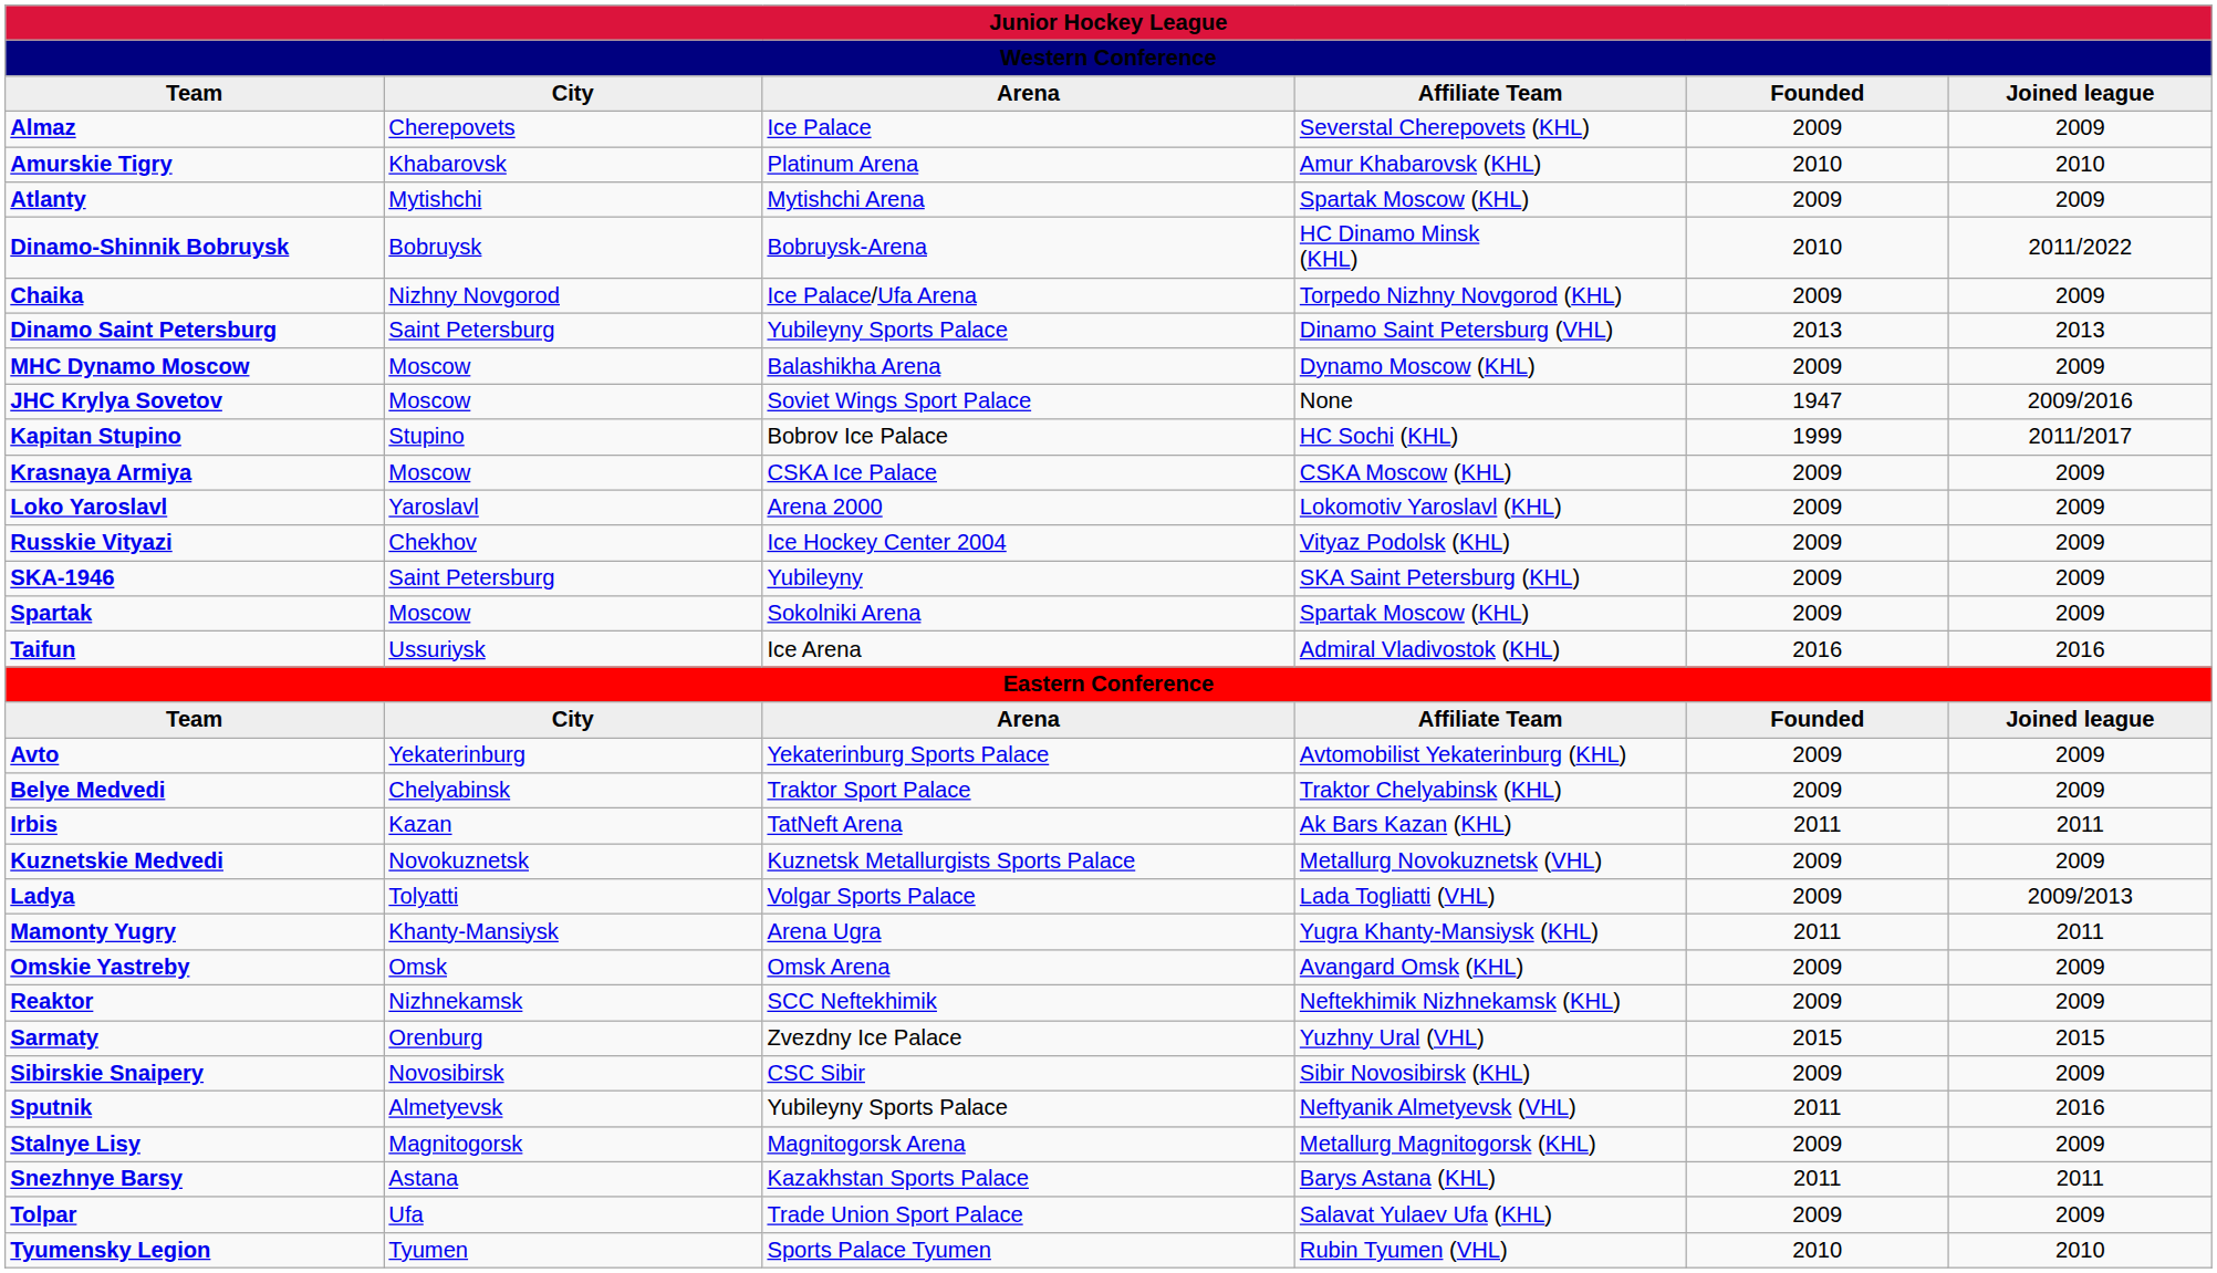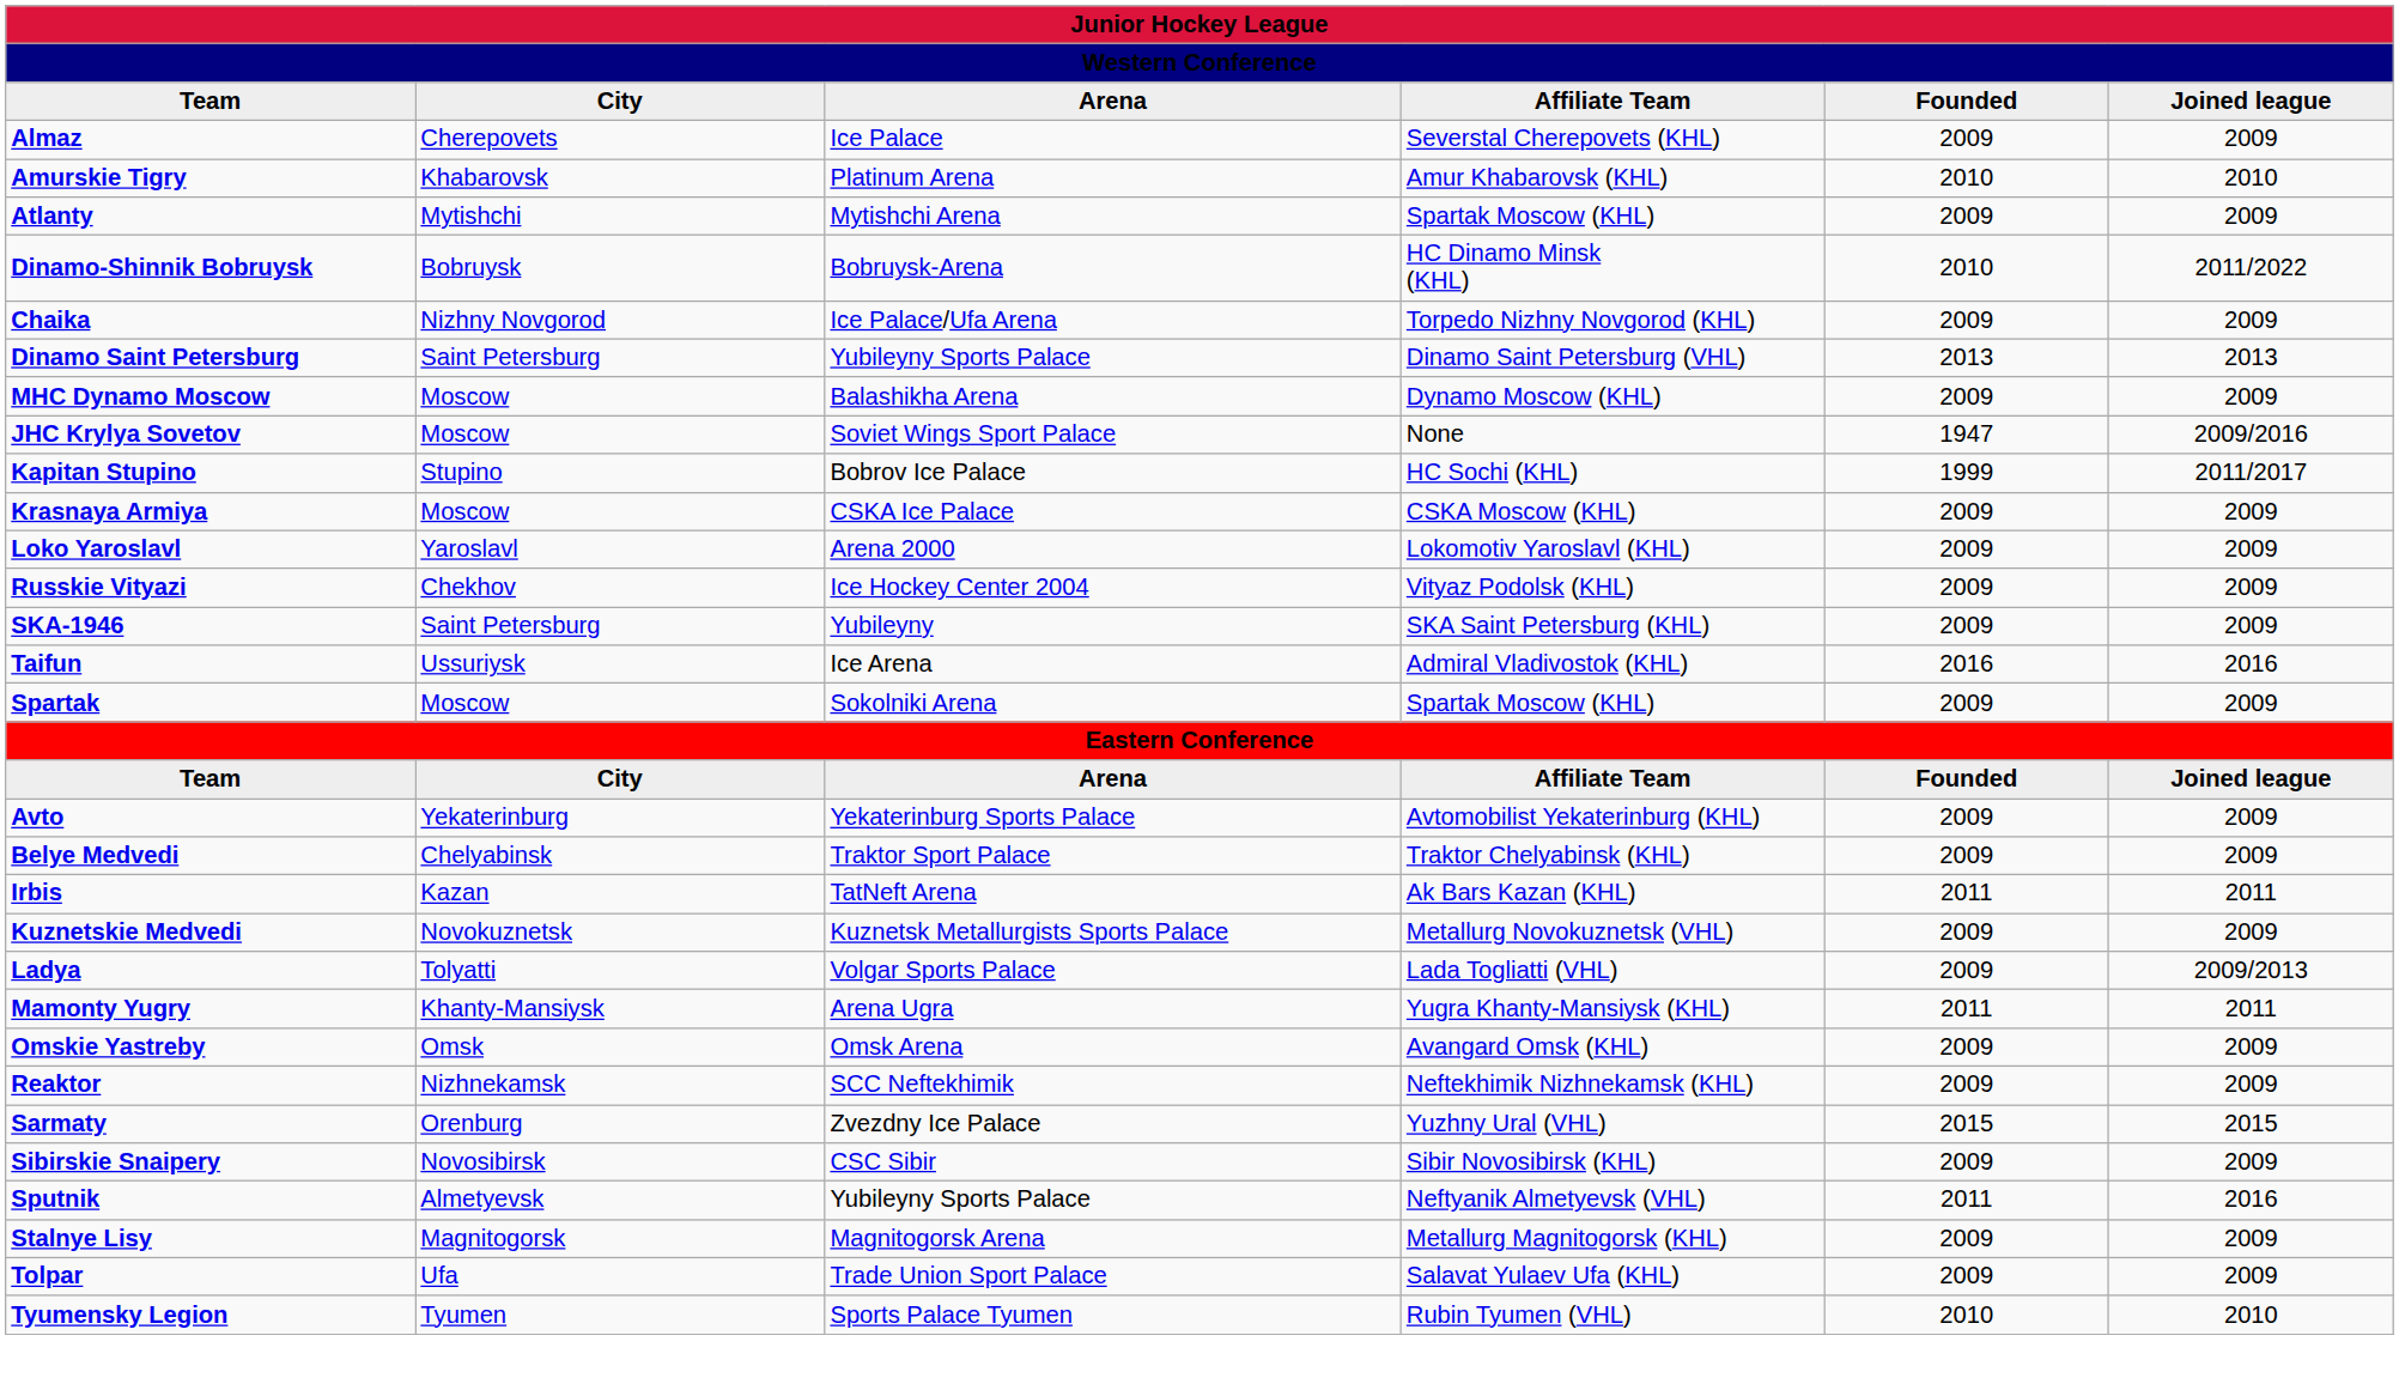 <table class="wikitable" style="width:100%; text-align:left">
 <tr>
 <td bgcolor="#DC143C" align="center" colspan="6"><strong><span>Junior Hockey League</span></strong></td>
 </tr>
 <tr>
 <td bgcolor="navy" align="center" colspan="6"><strong><span>Western Conference</span></strong></td>
 </tr>
 <tr>
 <th style="background: #eeeeee;" width="140">Team</th>
 <th style="background: #eeeeee;" width="140">City</th>
 <th style="background: #eeeeee;" width="200">Arena</th>
 <th style="background: #eeeeee;" width="145">Affiliate Team</th>
 <th style="background: #eeeeee;" width="95">Founded</th>
 <th style="background: #eeeeee;" width="95">Joined league</th>
 </tr>
 <tr>
 <td><strong><a href='#'>Almaz</a></strong></td>
 <td> <a href='#'>Cherepovets</a></td>
 <td><a href='#'>Ice Palace</a></td>
 <td><a href='#'>Severstal Cherepovets</a> (<a href='#'>KHL</a>)</td>
 <td align="center">2009</td>
 <td align="center">2009</td>
 </tr>
 <tr>
 <td><strong><a href='#'>Amurskie Tigry</a></strong></td>
 <td> <a href='#'>Khabarovsk</a></td>
 <td><a href='#'>Platinum Arena</a></td>
 <td><a href='#'>Amur Khabarovsk</a> (<a href='#'>KHL</a>)</td>
 <td align="center">2010</td>
 <td align="center">2010</td>
 </tr>
 <tr>
 <td><strong><a href='#'>Atlanty</a></strong></td>
 <td> <a href='#'>Mytishchi</a></td>
 <td><a href='#'>Mytishchi Arena</a></td>
 <td><a href='#'>Spartak Moscow</a> (<a href='#'>KHL</a>)</td>
 <td align="center">2009</td>
 <td align="center">2009</td>
 </tr>
 <tr>
 <td><strong><a href='#'>Dinamo-Shinnik Bobruysk</a></strong></td>
 <td> <a href='#'>Bobruysk</a></td>
 <td><a href='#'>Bobruysk-Arena</a></td>
 <td><a href='#'>HC Dinamo Minsk</a><br>(<a href='#'>KHL</a>)</td>
 <td align="center">2010</td>
 <td align="center">2011/2022</td>
 </tr>
 <tr>
 <td><strong><a href='#'>Chaika</a></strong></td>
 <td> <a href='#'>Nizhny Novgorod</a></td>
 <td><a href='#'>Ice Palace</a>/<a href='#'>Ufa Arena</a></td>
 <td><a href='#'>Torpedo Nizhny Novgorod</a> (<a href='#'>KHL</a>)</td>
 <td align="center">2009</td>
 <td align="center">2009</td>
 </tr>
 <tr>
 <td><strong><a href='#'>Dinamo Saint Petersburg</a></strong></td>
 <td> <a href='#'>Saint Petersburg</a></td>
 <td><a href='#'>Yubileyny Sports Palace</a></td>
 <td><a href='#'>Dinamo Saint Petersburg</a> (<a href='#'>VHL</a>)</td>
 <td align="center">2013</td>
 <td align="center">2013</td>
 </tr>
 <tr>
 <td><strong><a href='#'>MHC Dynamo Moscow</a></strong></td>
 <td> <a href='#'>Moscow</a></td>
 <td><a href='#'>Balashikha Arena</a></td>
 <td><a href='#'>Dynamo Moscow</a> (<a href='#'>KHL</a>)</td>
 <td align="center">2009</td>
 <td align="center">2009</td>
 </tr>
 <tr>
 <td><strong><a href='#'>JHC Krylya Sovetov</a></strong></td>
 <td> <a href='#'>Moscow</a></td>
 <td><a href='#'>Soviet Wings Sport Palace</a></td>
 <td>None</td>
 <td align="center">1947</td>
 <td align="center">2009/2016</td>
 </tr>
 <tr>
 <td><strong><a href='#'>Kapitan Stupino</a></strong></td>
 <td> <a href='#'>Stupino</a></td>
 <td>Bobrov Ice Palace</td>
 <td><a href='#'>HC Sochi</a> (<a href='#'>KHL</a>)</td>
 <td align="center">1999</td>
 <td align="center">2011/2017</td>
 </tr>
 <tr>
 <td><strong><a href='#'>Krasnaya Armiya</a></strong></td>
 <td> <a href='#'>Moscow</a></td>
 <td><a href='#'>CSKA Ice Palace</a></td>
 <td><a href='#'>CSKA Moscow</a> (<a href='#'>KHL</a>)</td>
 <td align="center">2009</td>
 <td align="center">2009</td>
 </tr>
 <tr>
 <td><strong><a href='#'>Loko Yaroslavl</a></strong></td>
 <td> <a href='#'>Yaroslavl</a></td>
 <td><a href='#'>Arena 2000</a></td>
 <td><a href='#'>Lokomotiv Yaroslavl</a> (<a href='#'>KHL</a>)</td>
 <td align="center">2009</td>
 <td align="center">2009</td>
 </tr>
 <tr>
 <td><strong><a href='#'>Russkie Vityazi</a></strong></td>
 <td> <a href='#'>Chekhov</a></td>
 <td><a href='#'>Ice Hockey Center 2004</a></td>
 <td><a href='#'>Vityaz Podolsk</a> (<a href='#'>KHL</a>)</td>
 <td align="center">2009</td>
 <td align="center">2009</td>
 </tr>
 <tr>
 <td><strong><a href='#'>SKA-1946</a></strong></td>
 <td> <a href='#'>Saint Petersburg</a></td>
 <td><a href='#'>Yubileyny</a></td>
 <td><a href='#'>SKA Saint Petersburg</a> (<a href='#'>KHL</a>)</td>
 <td align="center">2009</td>
 <td align="center">2009</td>
 </tr>
 <tr>
+<td><strong><a href='#'>Taifun</a></strong></td>
+<td> <a href='#'>Ussuriysk</a></td>
+<td>Ice Arena</td>
+<td><a href='#'>Admiral Vladivostok</a> (<a href='#'>KHL</a>)</td>
+<td align="center">2016</td>
+<td align="center">2016</td>
+</tr>
+<tr>
 <td><strong><a href='#'>Spartak</a></strong></td>
 <td> <a href='#'>Moscow</a></td>
 <td><a href='#'>Sokolniki Arena</a></td>
 <td><a href='#'>Spartak Moscow</a> (<a href='#'>KHL</a>)</td>
 <td align="center">2009</td>
 <td align="center">2009</td>
-</tr>
-<tr>
-<td><strong><a href='#'>Taifun</a></strong></td>
-<td> <a href='#'>Ussuriysk</a></td>
-<td>Ice Arena</td>
-<td><a href='#'>Admiral Vladivostok</a> (<a href='#'>KHL</a>)</td>
-<td align="center">2016</td>
-<td align="center">2016</td>
 </tr>
 <tr>
 <td bgcolor="red" align="center" colspan="6"><strong><span>Eastern Conference</span></strong></td>
 </tr>
 <tr>
 <th style="background: #eeeeee;">Team</th>
 <th style="background: #eeeeee;">City</th>
 <th style="background: #eeeeee;">Arena</th>
 <th style="background: #eeeeee;">Affiliate Team</th>
 <th style="background: #eeeeee;" width="60">Founded</th>
 <th style="background: #eeeeee;" width="60">Joined league</th>
 </tr>
 <tr>
 <td><strong><a href='#'>Avto</a></strong></td>
 <td> <a href='#'>Yekaterinburg</a></td>
 <td><a href='#'>Yekaterinburg Sports Palace</a></td>
 <td><a href='#'>Avtomobilist Yekaterinburg</a> (<a href='#'>KHL</a>)</td>
 <td align="center">2009</td>
 <td align="center">2009</td>
 </tr>
 <tr>
 <td><strong><a href='#'>Belye Medvedi</a></strong></td>
 <td> <a href='#'>Chelyabinsk</a></td>
 <td><a href='#'>Traktor Sport Palace</a></td>
 <td><a href='#'>Traktor Chelyabinsk</a> (<a href='#'>KHL</a>)</td>
 <td align="center">2009</td>
 <td align="center">2009</td>
 </tr>
 <tr>
 <td><strong><a href='#'>Irbis</a></strong></td>
 <td> <a href='#'>Kazan</a></td>
 <td><a href='#'>TatNeft Arena</a></td>
 <td><a href='#'>Ak Bars Kazan</a> (<a href='#'>KHL</a>)</td>
 <td align="center">2011</td>
 <td align="center">2011</td>
 </tr>
 <tr>
 <td><strong><a href='#'>Kuznetskie Medvedi</a></strong></td>
 <td> <a href='#'>Novokuznetsk</a></td>
 <td><a href='#'>Kuznetsk Metallurgists Sports Palace</a></td>
 <td><a href='#'>Metallurg Novokuznetsk</a> (<a href='#'>VHL</a>)</td>
 <td align="center">2009</td>
 <td align="center">2009</td>
 </tr>
 <tr>
 <td><strong><a href='#'>Ladya</a></strong></td>
 <td> <a href='#'>Tolyatti</a></td>
 <td><a href='#'>Volgar Sports Palace</a></td>
 <td><a href='#'>Lada Togliatti</a> (<a href='#'>VHL</a>)</td>
 <td align="center">2009</td>
 <td align="center">2009/2013</td>
 </tr>
 <tr>
 <td><strong><a href='#'>Mamonty Yugry</a></strong></td>
 <td> <a href='#'>Khanty-Mansiysk</a></td>
 <td><a href='#'>Arena Ugra</a></td>
 <td><a href='#'>Yugra Khanty-Mansiysk</a> (<a href='#'>KHL</a>)</td>
 <td align="center">2011</td>
 <td align="center">2011</td>
 </tr>
 <tr>
 <td><strong><a href='#'>Omskie Yastreby</a></strong></td>
 <td> <a href='#'>Omsk</a></td>
 <td><a href='#'>Omsk Arena</a></td>
 <td><a href='#'>Avangard Omsk</a> (<a href='#'>KHL</a>)</td>
 <td align="center">2009</td>
 <td align="center">2009</td>
 </tr>
 <tr>
 <td><strong><a href='#'>Reaktor</a></strong></td>
 <td> <a href='#'>Nizhnekamsk</a></td>
 <td><a href='#'>SCC Neftekhimik</a></td>
 <td><a href='#'>Neftekhimik Nizhnekamsk</a> (<a href='#'>KHL</a>)</td>
 <td align="center">2009</td>
 <td align="center">2009</td>
 </tr>
 <tr>
 <td><strong><a href='#'>Sarmaty</a></strong></td>
 <td> <a href='#'>Orenburg</a></td>
 <td>Zvezdny Ice Palace</td>
 <td><a href='#'>Yuzhny Ural</a> (<a href='#'>VHL</a>)</td>
 <td align="center">2015</td>
 <td align="center">2015</td>
 </tr>
 <tr>
 <td><strong><a href='#'>Sibirskie Snaipery</a></strong></td>
 <td> <a href='#'>Novosibirsk</a></td>
 <td><a href='#'>CSC Sibir</a></td>
 <td><a href='#'>Sibir Novosibirsk</a> (<a href='#'>KHL</a>)</td>
 <td align="center">2009</td>
 <td align="center">2009</td>
 </tr>
 <tr>
 <td><strong><a href='#'>Sputnik</a></strong></td>
 <td> <a href='#'>Almetyevsk</a></td>
 <td>Yubileyny Sports Palace</td>
 <td><a href='#'>Neftyanik Almetyevsk</a> (<a href='#'>VHL</a>)</td>
 <td align="center">2011</td>
 <td align="center">2016</td>
 </tr>
 <tr>
 <td><strong><a href='#'>Stalnye Lisy</a></strong></td>
 <td> <a href='#'>Magnitogorsk</a></td>
 <td><a href='#'>Magnitogorsk Arena</a></td>
 <td><a href='#'>Metallurg Magnitogorsk</a> (<a href='#'>KHL</a>)</td>
 <td align="center">2009</td>
 <td align="center">2009</td>
 </tr>
 <tr>
-<td><strong><a href='#'>Snezhnye Barsy</a></strong></td>
-<td> <a href='#'>Astana</a></td>
-<td><a href='#'>Kazakhstan Sports Palace</a></td>
-<td><a href='#'>Barys Astana</a> (<a href='#'>KHL</a>)</td>
-<td align="center">2011</td>
-<td align="center">2011</td>
-</tr>
-<tr>
 <td><strong><a href='#'>Tolpar</a></strong></td>
 <td> <a href='#'>Ufa</a></td>
 <td><a href='#'>Trade Union Sport Palace</a></td>
 <td><a href='#'>Salavat Yulaev Ufa</a> (<a href='#'>KHL</a>)</td>
 <td align="center">2009</td>
 <td align="center">2009</td>
 </tr>
 <tr>
 <td><strong><a href='#'>Tyumensky Legion</a></strong></td>
 <td> <a href='#'>Tyumen</a></td>
 <td><a href='#'>Sports Palace Tyumen</a></td>
 <td><a href='#'>Rubin Tyumen</a> (<a href='#'>VHL</a>)</td>
 <td align="center">2010</td>
 <td align="center">2010</td>
 </tr>
 </table>
